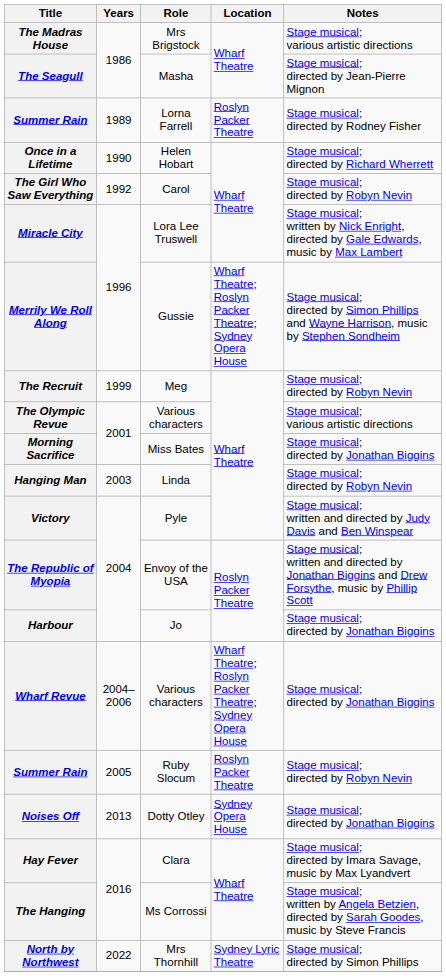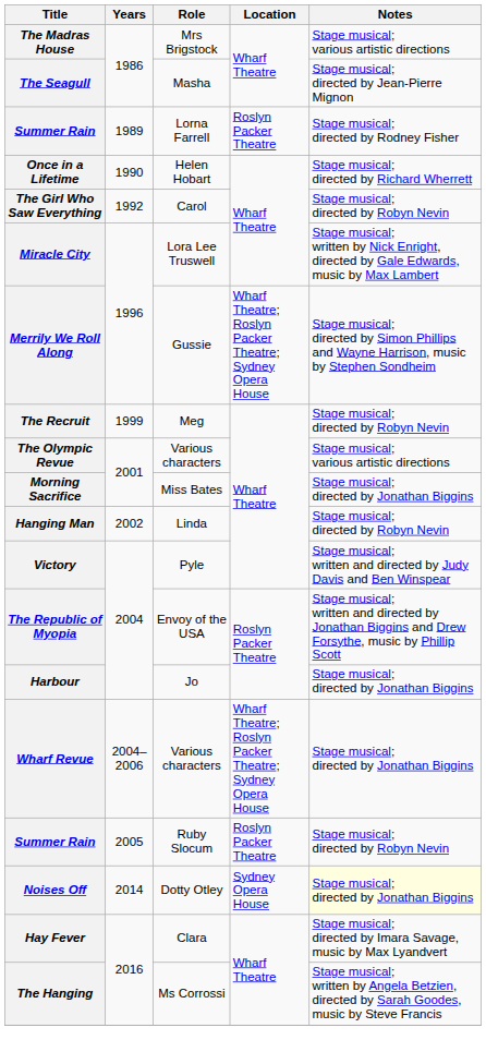 <table class="wikitable plainrowheaders sortable">
 <tr>
 <th scope="col">Title</th>
 <th scope="col">Years</th>
 <th scope="col">Role</th>
 <th scope="col">Location</th>
 <th scope="col">Notes</th>
 </tr>
 <tr>
 <th scope="row"><em>The Madras House</em></th>
 <td rowspan="2" style="text-align:center;">1986</td>
 <td style="text-align:center;">Mrs Brigstock</td>
 <td rowspan="2"><a href='#'>Wharf Theatre</a></td>
 <td><a href='#'>Stage musical</a>;<br>various artistic directions</td>
 </tr>
 <tr>
 <th scope="row"><a href='#'><em>The Seagull</em></a></th>
 <td style="text-align:center;">Masha</td>
 <td><a href='#'>Stage musical</a>;<br>directed by Jean-Pierre Mignon</td>
 </tr>
 <tr>
 <th scope="row"><a href='#'><em>Summer Rain</em></a></th>
 <td style="text-align:center;">1989</td>
 <td style="text-align:center;">Lorna Farrell</td>
 <td><a href='#'>Roslyn Packer Theatre</a></td>
 <td><a href='#'>Stage musical</a>;<br>directed by Rodney Fisher</td>
 </tr>
 <tr>
 <th scope="row"><em>Once in a Lifetime</em></th>
 <td style="text-align:center;">1990</td>
 <td style="text-align:center;">Helen Hobart</td>
 <td rowspan="3"><a href='#'>Wharf Theatre</a></td>
 <td><a href='#'>Stage musical</a>;<br>directed by <a href='#'>Richard Wherrett</a></td>
 </tr>
 <tr>
 <th scope="row"><em>The Girl Who Saw Everything</em></th>
 <td style="text-align:center;">1992</td>
 <td style="text-align:center;">Carol</td>
 <td><a href='#'>Stage musical</a>;<br>directed by <a href='#'>Robyn Nevin</a></td>
 </tr>
 <tr>
 <th scope="row"><em><a href='#'>Miracle City</a></em></th>
 <td rowspan="2" style="text-align:center;">1996</td>
 <td style="text-align:center;">Lora Lee Truswell</td>
 <td><a href='#'>Stage musical</a>;<br>written by <a href='#'>Nick Enright</a>, directed by <a href='#'>Gale Edwards</a>, music by <a href='#'>Max Lambert</a></td>
 </tr>
 <tr>
 <th scope="row"><a href='#'><em>Merrily We Roll Along</em></a></th>
 <td style="text-align:center;">Gussie</td>
 <td><a href='#'>Wharf Theatre</a>;<br><a href='#'>Roslyn Packer Theatre</a>;<br><a href='#'>Sydney Opera House</a></td>
 <td><a href='#'>Stage musical</a>;<br>directed by <a href='#'>Simon Phillips</a> and <a href='#'>Wayne Harrison</a>, music by <a href='#'>Stephen Sondheim</a></td>
 </tr>
 <tr>
 <th scope="row"><em>The Recruit</em></th>
 <td style="text-align:center;">1999</td>
 <td style="text-align:center;">Meg</td>
 <td rowspan="5"><a href='#'>Wharf Theatre</a></td>
 <td><a href='#'>Stage musical</a>;<br>directed by <a href='#'>Robyn Nevin</a></td>
 </tr>
 <tr>
 <th scope="row"><em>The Olympic Revue</em></th>
 <td rowspan="2" style="text-align:center;">2001</td>
 <td style="text-align:center;">Various characters</td>
 <td><a href='#'>Stage musical</a>;<br>various artistic directions</td>
 </tr>
 <tr>
 <th scope="row"><em>Morning Sacrifice</em></th>
 <td style="text-align:center;">Miss Bates</td>
 <td><a href='#'>Stage musical</a>;<br>directed by <a href='#'>Jonathan Biggins</a></td>
 </tr>
 <tr>
 <th scope="row"><em>Hanging Man</em></th>
-<td style="text-align:center;">2003</td>
+<td style="text-align:center;">2002</td>
 <td style="text-align:center;">Linda</td>
 <td><a href='#'>Stage musical</a>;<br>directed by <a href='#'>Robyn Nevin</a></td>
 </tr>
 <tr>
 <th scope="row"><em>Victory</em></th>
 <td rowspan="3" style="text-align:center;">2004</td>
 <td style="text-align:center;">Pyle</td>
 <td><a href='#'>Stage musical</a>;<br>written and directed by <a href='#'>Judy Davis</a> and <a href='#'>Ben Winspear</a></td>
 </tr>
 <tr>
 <th scope="row"><em><a href='#'>The Republic of Myopia</a></em></th>
 <td style="text-align:center;">Envoy of the USA</td>
 <td rowspan="2"><a href='#'>Roslyn Packer Theatre</a></td>
 <td><a href='#'>Stage musical</a>;<br>written and directed by <a href='#'>Jonathan Biggins</a> and <a href='#'>Drew Forsythe</a>, music by <a href='#'>Phillip Scott</a></td>
 </tr>
 <tr>
 <th scope="row"><em>Harbour</em></th>
 <td style="text-align:center;">Jo</td>
 <td><a href='#'>Stage musical</a>;<br>directed by <a href='#'>Jonathan Biggins</a></td>
 </tr>
 <tr>
 <th scope="row"><em><a href='#'>Wharf Revue</a></em></th>
 <td style="text-align:center;">2004–2006</td>
 <td style="text-align:center;">Various characters</td>
 <td><a href='#'>Wharf Theatre</a>;<br><a href='#'>Roslyn Packer Theatre</a>;<br><a href='#'>Sydney Opera House</a></td>
 <td><a href='#'>Stage musical</a>;<br>directed by <a href='#'>Jonathan Biggins</a></td>
 </tr>
 <tr>
 <th scope="row"><a href='#'><em>Summer Rain</em></a></th>
 <td style="text-align:center;">2005</td>
 <td style="text-align:center;">Ruby Slocum</td>
 <td><a href='#'>Roslyn Packer Theatre</a></td>
 <td><a href='#'>Stage musical</a>;<br>directed by <a href='#'>Robyn Nevin</a></td>
 </tr>
 <tr>
 <th scope="row"><em><a href='#'>Noises Off</a></em></th>
-<td style="text-align:center;">2013</td>
+<td style="text-align:center;">2014</td>
 <td style="text-align:center;">Dotty Otley</td>
 <td><a href='#'>Sydney Opera House</a></td>
-<td><a href='#'>Stage musical</a>;<br>directed by <a href='#'>Jonathan Biggins</a></td>
+<td style="background: lightyellow;"><a href='#'>Stage musical</a>;<br>directed by <a href='#'>Jonathan Biggins</a></td>
 </tr>
 <tr>
 <th scope="row"><em>Hay Fever</em></th>
 <td rowspan="2" style="text-align:center;">2016</td>
 <td style="text-align:center;">Clara</td>
 <td rowspan="2"><a href='#'>Wharf Theatre</a></td>
 <td><a href='#'>Stage musical</a>;<br>directed by Imara Savage, music by Max Lyandvert</td>
 </tr>
 <tr>
 <th scope="row"><em>The Hanging</em></th>
 <td style="text-align:center;">Ms Corrossi</td>
 <td><a href='#'>Stage musical</a>;<br>written by <a href='#'>Angela Betzien</a>, directed by <a href='#'>Sarah Goodes</a>, music by Steve Francis</td>
 </tr>
 <tr>
-<th scope="row"><em><a href='#'>North by Northwest</a></em></th>
-<td style="text-align:center;">2022</td>
-<td style="text-align:center;">Mrs Thornhill</td>
-<td><a href='#'>Sydney Lyric Theatre</a></td>
-<td><a href='#'>Stage musical</a>;<br>directed by Simon Phillips</td>
-</tr>
-<tr>
 </tr>
 </table>
